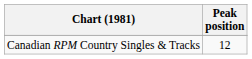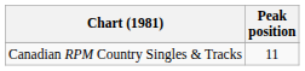 <table class="wikitable sortable">
 <tr>
 <th align="left">Chart (1981)</th>
 <th align="center">Peak<br>position</th>
 </tr>
 <tr>
 </tr>
 <tr>
 <td align="left">Canadian <em>RPM</em> Country Singles & Tracks</td>
-<td align="center">12</td>
+<td align="center">11</td>
 </tr>
 </table>
